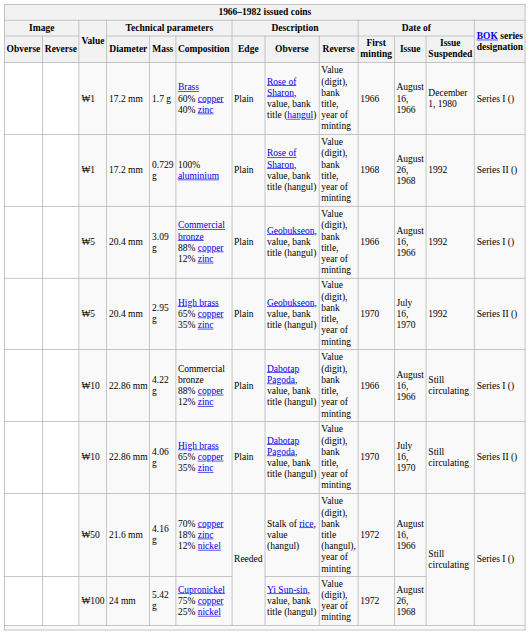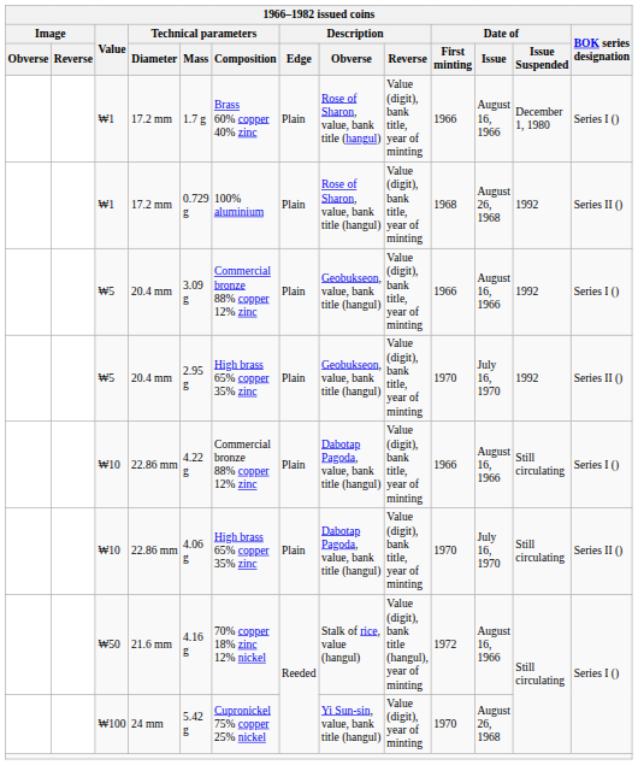 <table class="wikitable" style="font-size: 90%">
 <tr>
 <th colspan="13">1966–1982 issued coins </th>
 </tr>
 <tr>
 <th colspan="2">Image</th>
 <th rowspan="2">Value</th>
 <th colspan="3">Technical parameters</th>
 <th colspan="3">Description</th>
 <th colspan="3">Date of</th>
 <th rowspan="2"><a href='#'>BOK</a> series designation</th>
 </tr>
 <tr>
 <th>Obverse</th>
 <th>Reverse</th>
 <th>Diameter</th>
 <th>Mass</th>
 <th>Composition</th>
 <th>Edge</th>
 <th>Obverse</th>
 <th>Reverse</th>
 <th>First minting</th>
 <th>Issue</th>
 <th>Issue Suspended</th>
 </tr>
 <tr>
 <td style="text-align:center; background:#fff;"></td>
 <td style="text-align:center; background:#fff;"></td>
 <td>₩1</td>
 <td>17.2 mm</td>
 <td>1.7 g</td>
 <td><a href='#'>Brass</a><br>60% <a href='#'>copper</a><br> 40% <a href='#'>zinc</a></td>
 <td>Plain</td>
 <td><a href='#'>Rose of Sharon</a>, value, bank title (<a href='#'>hangul</a>)</td>
 <td>Value (digit), bank title, year of minting</td>
 <td>1966</td>
 <td>August 16, 1966</td>
 <td>December 1, 1980</td>
 <td>Series I ()</td>
 </tr>
 <tr>
 <td style="text-align:center; background:#fff;"></td>
 <td style="text-align:center; background:#fff;"></td>
 <td>₩1</td>
 <td>17.2 mm</td>
 <td>0.729 g</td>
 <td>100% <a href='#'>aluminium</a></td>
 <td>Plain</td>
 <td><a href='#'>Rose of Sharon</a>, value, bank title (hangul)</td>
 <td>Value (digit), bank title, year of minting</td>
 <td>1968</td>
 <td>August 26, 1968</td>
 <td>1992</td>
 <td>Series II ()</td>
 </tr>
 <tr>
 <td style="text-align:center; background:#fff;"></td>
 <td style="text-align:center; background:#fff;"></td>
 <td>₩5</td>
 <td>20.4 mm</td>
 <td>3.09 g</td>
 <td><a href='#'>Commercial bronze</a><br>88% <a href='#'>copper</a><br>12% <a href='#'>zinc</a></td>
 <td>Plain</td>
 <td><a href='#'>Geobukseon</a>, value, bank title (hangul)</td>
 <td>Value (digit), bank title, year of minting</td>
 <td>1966</td>
 <td>August 16, 1966</td>
 <td>1992</td>
 <td>Series I ()</td>
 </tr>
 <tr>
 <td style="text-align:center; background:#fff;"></td>
 <td style="text-align:center; background:#fff;"></td>
 <td>₩5</td>
 <td>20.4 mm</td>
 <td>2.95 g</td>
 <td><a href='#'>High brass</a><br>65% <a href='#'>copper</a><br>35% <a href='#'>zinc</a></td>
 <td>Plain</td>
 <td><a href='#'>Geobukseon</a>, value, bank title (hangul)</td>
 <td>Value (digit), bank title, year of minting</td>
 <td>1970</td>
 <td>July 16, 1970</td>
 <td>1992</td>
 <td>Series II ()</td>
 </tr>
 <tr>
 <td style="text-align:center; background:#fff;"></td>
 <td style="text-align:center; background:#fff;"></td>
 <td>₩10</td>
 <td>22.86 mm</td>
 <td>4.22 g</td>
 <td>Commercial bronze<br>88% <a href='#'>copper</a><br>12% <a href='#'>zinc</a></td>
 <td>Plain</td>
 <td><a href='#'>Dabotap Pagoda</a>, value, bank title (hangul)</td>
 <td>Value (digit), bank title, year of minting</td>
 <td>1966</td>
 <td>August 16, 1966</td>
 <td>Still circulating</td>
 <td>Series I ()</td>
 </tr>
 <tr>
 <td style="text-align:center; background:#fff;"></td>
 <td style="text-align:center; background:#fff;"></td>
 <td>₩10</td>
 <td>22.86 mm</td>
 <td>4.06 g</td>
 <td><a href='#'>High brass</a><br>65% <a href='#'>copper</a><br>35% <a href='#'>zinc</a></td>
 <td>Plain</td>
 <td><a href='#'>Dabotap Pagoda</a>, value, bank title (hangul)</td>
 <td>Value (digit), bank title, year of minting</td>
 <td>1970</td>
 <td>July 16, 1970</td>
 <td>Still circulating</td>
 <td>Series II ()</td>
 </tr>
 <tr>
 <td style="text-align:center; background:#fff;"></td>
 <td style="text-align:center; background:#fff;"></td>
 <td>₩50</td>
 <td>21.6 mm</td>
 <td>4.16 g</td>
 <td>70% <a href='#'>copper</a><br>18% <a href='#'>zinc</a><br>12% <a href='#'>nickel</a></td>
 <td rowspan="2">Reeded</td>
 <td>Stalk of <a href='#'>rice</a>, value (hangul)</td>
 <td>Value (digit), bank title (hangul), year of minting</td>
 <td>1972</td>
 <td>August 16, 1966</td>
 <td rowspan="2">Still circulating</td>
 <td rowspan="2">Series I ()</td>
 </tr>
 <tr>
 <td style="text-align:center; background:#fff;"></td>
 <td style="text-align:center; background:#fff;"></td>
 <td>₩100</td>
 <td>24 mm</td>
 <td>5.42 g</td>
 <td><a href='#'>Cupronickel</a><br>75% <a href='#'>copper</a><br>25% <a href='#'>nickel</a></td>
 <td><a href='#'>Yi Sun-sin</a>, value, bank title (hangul)</td>
 <td>Value (digit), year of minting</td>
-<td>1972</td>
+<td>1970</td>
 <td>August 26, 1968</td>
 </tr>
 <tr>
 <td colspan="13"></td>
 </tr>
 </table>
